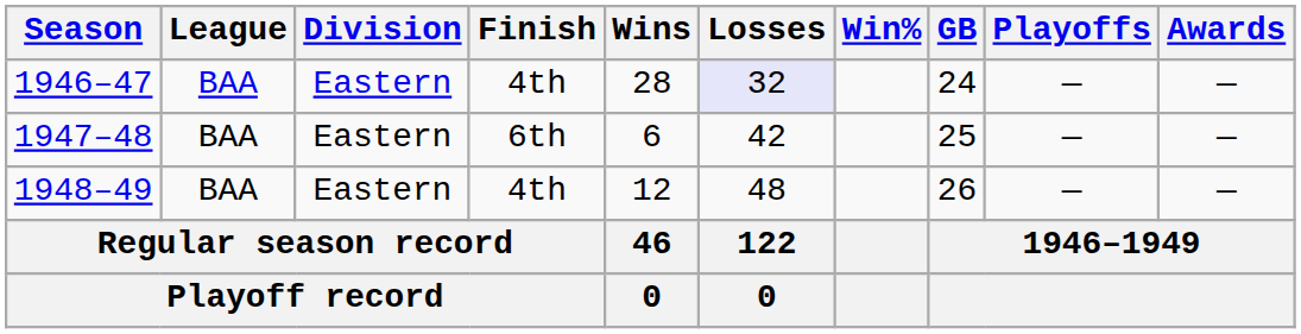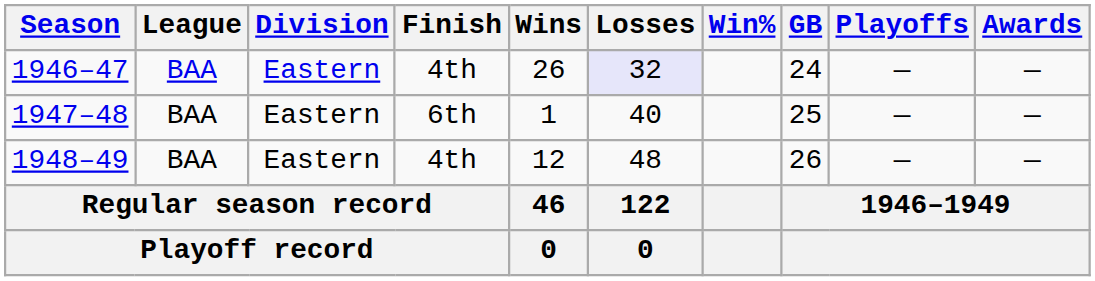 <table class="wikitable" style="text-align:center; font-size:95%">
 <tr>
 <th scope="col"><a href='#'>Season</a></th>
 <th scope="col">League</th>
 <th scope="col"><a href='#'>Division</a></th>
 <th scope="col">Finish</th>
 <th scope="col">Wins</th>
 <th scope="col">Losses</th>
 <th scope="col"><a href='#'>Win%</a></th>
 <th scope="col"><a href='#'>GB</a></th>
 <th scope="col"><a href='#'>Playoffs</a></th>
 <th scope="col"><a href='#'>Awards</a></th>
 </tr>
 <tr>
 <td><a href='#'>1946–47</a></td>
 <td><a href='#'>BAA</a></td>
 <td><a href='#'>Eastern</a></td>
 <td>4th</td>
-<td>28</td>
+<td>26</td>
 <td style="background: lavender;">32</td>
 <td></td>
 <td>24</td>
 <td>—</td>
 <td>—</td>
 </tr>
 <tr>
 <td><a href='#'>1947–48</a></td>
 <td>BAA</td>
 <td>Eastern</td>
 <td>6th</td>
-<td>6</td>
-<td>42</td>
+<td>1</td>
+<td>40</td>
 <td></td>
 <td>25</td>
 <td>—</td>
 <td>—</td>
 </tr>
 <tr>
 <td><a href='#'>1948–49</a></td>
 <td>BAA</td>
 <td>Eastern</td>
 <td>4th</td>
 <td>12</td>
 <td>48</td>
 <td></td>
 <td>26</td>
 <td>—</td>
 <td>—</td>
 </tr>
 <tr>
 <th colspan="4">Regular season record</th>
 <th>46</th>
 <th>122</th>
 <th></th>
 <th colspan="3">1946–1949</th>
 </tr>
 <tr>
 <th colspan="4">Playoff record</th>
 <th>0</th>
 <th>0</th>
 <th></th>
 <th colspan="3"> </th>
 </tr>
 </table>
